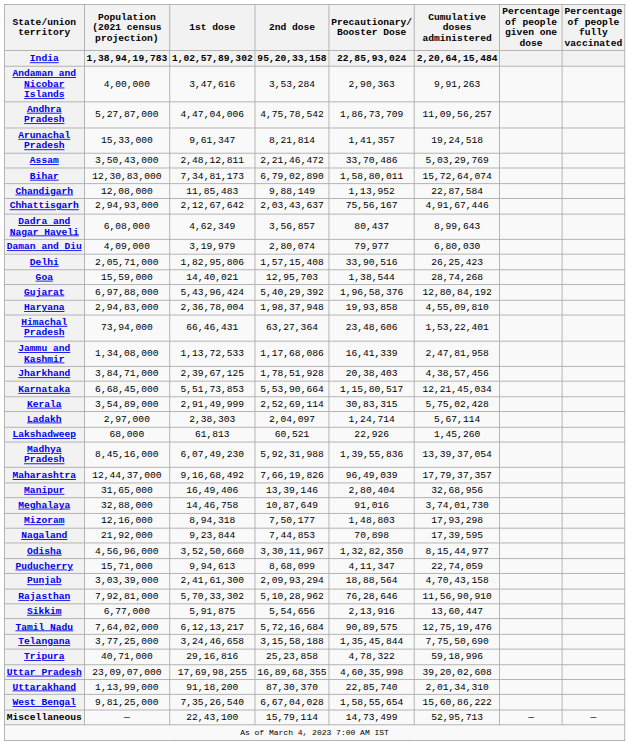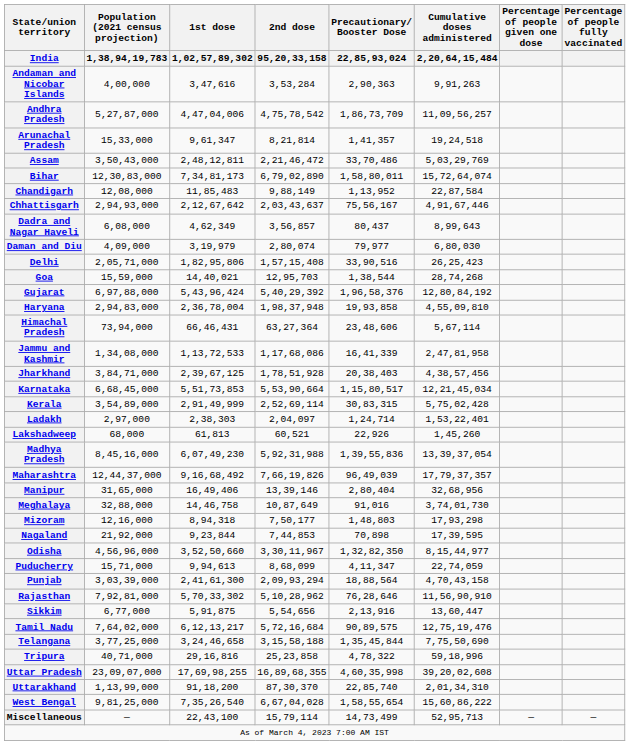 <table class="wikitable plainrowheaders sortable" style="text-align:center; font-size:85%; width:100px; margin:0px 0px 0em 0em;">
 <tr>
 <th scope="col" style="width:20em;" rowspan="1">State/union territory</th>
 <th scope="col" data-sort-type="number">Population (2021 census projection)</th>
 <th scope="col" data-sort-type="number">1st dose</th>
 <th scope="col" data-sort-type="number">2nd dose</th>
 <th scope="col" data-sort-type="number">Precautionary/ Booster Dose</th>
 <th scope="col" data-sort-type="number">Cumulative doses administered</th>
 <th data-sort-type="number">Percentage of people given one dose</th>
 <th data-sort-type="number">Percentage of people fully vaccinated</th>
 </tr>
 <tr class="sorttop">
 <th scope="row"><a href='#'>India</a></th>
 <th>1,38,94,19,783</th>
 <th>1,02,57,89,302</th>
 <th>95,20,33,158</th>
 <th>22,85,93,024</th>
 <th>2,20,64,15,484</th>
 <th></th>
 <th></th>
 </tr>
 <tr>
 <th scope="row"><a href='#'>Andaman and Nicobar Islands</a></th>
 <td>4,00,000</td>
 <td>3,47,616</td>
 <td>3,53,284</td>
 <td>2,90,363</td>
 <td>9,91,263</td>
 <td></td>
 <td></td>
 </tr>
 <tr>
 <th scope="row"><a href='#'>Andhra Pradesh</a></th>
 <td>5,27,87,000</td>
 <td>4,47,04,006</td>
 <td>4,75,78,542</td>
 <td>1,86,73,709</td>
 <td>11,09,56,257</td>
 <td></td>
 <td></td>
 </tr>
 <tr>
 <th scope="row"><a href='#'>Arunachal Pradesh</a></th>
 <td>15,33,000</td>
 <td>9,61,347</td>
 <td>8,21,814</td>
 <td>1,41,357</td>
 <td>19,24,518</td>
 <td></td>
 <td></td>
 </tr>
 <tr>
 <th scope="row"><a href='#'>Assam</a></th>
 <td>3,50,43,000</td>
 <td>2,48,12,811</td>
 <td>2,21,46,472</td>
 <td>33,70,486</td>
 <td>5,03,29,769</td>
 <td></td>
 <td></td>
 </tr>
 <tr>
 <th scope="row"><a href='#'>Bihar</a></th>
 <td>12,30,83,000</td>
 <td>7,34,81,173</td>
 <td>6,79,02,890</td>
 <td>1,58,80,011</td>
 <td>15,72,64,074</td>
 <td></td>
 <td></td>
 </tr>
 <tr>
 <th scope="row"><a href='#'>Chandigarh</a></th>
 <td>12,08,000</td>
 <td>11,85,483</td>
 <td>9,88,149</td>
 <td>1,13,952</td>
 <td>22,87,584</td>
 <td></td>
 <td></td>
 </tr>
 <tr>
 <th scope="row"><a href='#'>Chhattisgarh</a></th>
 <td>2,94,93,000</td>
 <td>2,12,67,642</td>
 <td>2,03,43,637</td>
 <td>75,56,167</td>
 <td>4,91,67,446</td>
 <td></td>
 <td></td>
 </tr>
 <tr>
 <th scope="row"><a href='#'>Dadra and Nagar Haveli</a></th>
 <td>6,08,000</td>
 <td>4,62,349</td>
 <td>3,56,857</td>
 <td>80,437</td>
 <td>8,99,643</td>
 <td></td>
 <td></td>
 </tr>
 <tr>
 <th scope="row"><a href='#'>Daman and Diu</a></th>
 <td>4,09,000</td>
 <td>3,19,979</td>
 <td>2,80,074</td>
 <td>79,977</td>
 <td>6,80,030</td>
 <td></td>
 <td></td>
 </tr>
 <tr>
 <th scope="row"><a href='#'>Delhi</a></th>
 <td>2,05,71,000</td>
 <td>1,82,95,806</td>
 <td>1,57,15,408</td>
 <td>33,90,516</td>
 <td>26,25,423</td>
 <td></td>
 <td></td>
 </tr>
 <tr>
 <th scope="row"><a href='#'>Goa</a></th>
 <td>15,59,000</td>
 <td>14,40,021</td>
 <td>12,95,703</td>
 <td>1,38,544</td>
 <td>28,74,268</td>
 <td></td>
 <td></td>
 </tr>
 <tr>
 <th scope="row"><a href='#'>Gujarat</a></th>
 <td>6,97,88,000</td>
 <td>5,43,96,424</td>
 <td>5,40,29,392</td>
 <td>1,96,58,376</td>
 <td>12,80,84,192</td>
 <td></td>
 <td></td>
 </tr>
 <tr>
 <th scope="row"><a href='#'>Haryana</a></th>
 <td>2,94,83,000</td>
 <td>2,36,78,004</td>
 <td>1,98,37,948</td>
 <td>19,93,858</td>
 <td>4,55,09,810</td>
 <td></td>
 <td></td>
 </tr>
 <tr>
 <th scope="row"><a href='#'>Himachal Pradesh</a></th>
 <td>73,94,000</td>
 <td>66,46,431</td>
 <td>63,27,364</td>
 <td>23,48,606</td>
-<td>1,53,22,401</td>
+<td>5,67,114</td>
 <td></td>
 <td></td>
 </tr>
 <tr>
 <th scope="row"><a href='#'>Jammu and Kashmir</a></th>
 <td>1,34,08,000</td>
 <td>1,13,72,533</td>
 <td>1,17,68,086</td>
 <td>16,41,339</td>
 <td>2,47,81,958</td>
 <td></td>
 <td></td>
 </tr>
 <tr>
 <th scope="row"><a href='#'>Jharkhand</a></th>
 <td>3,84,71,000</td>
 <td>2,39,67,125</td>
 <td>1,78,51,928</td>
 <td>20,38,403</td>
 <td>4,38,57,456</td>
 <td></td>
 <td></td>
 </tr>
 <tr>
 <th scope="row"><a href='#'>Karnataka</a></th>
 <td>6,68,45,000</td>
 <td>5,51,73,853</td>
 <td>5,53,90,664</td>
 <td>1,15,80,517</td>
 <td>12,21,45,034</td>
 <td></td>
 <td></td>
 </tr>
 <tr>
 <th scope="row"><a href='#'>Kerala</a></th>
 <td>3,54,89,000</td>
 <td>2,91,49,999</td>
 <td>2,52,69,114</td>
 <td>30,83,315</td>
 <td>5,75,02,428</td>
 <td></td>
 <td></td>
 </tr>
 <tr>
 <th scope="row"><a href='#'>Ladakh</a></th>
 <td>2,97,000</td>
 <td>2,38,303</td>
 <td>2,04,097</td>
 <td>1,24,714</td>
-<td>5,67,114</td>
+<td>1,53,22,401</td>
 <td></td>
 <td></td>
 </tr>
 <tr>
 <th scope="row"><a href='#'>Lakshadweep</a></th>
 <td>68,000</td>
 <td>61,813</td>
 <td>60,521</td>
 <td>22,926</td>
 <td>1,45,260</td>
 <td></td>
 <td></td>
 </tr>
 <tr>
 <th scope="row"><a href='#'>Madhya Pradesh</a></th>
 <td>8,45,16,000</td>
 <td>6,07,49,230</td>
 <td>5,92,31,988</td>
 <td>1,39,55,836</td>
 <td>13,39,37,054</td>
 <td></td>
 <td></td>
 </tr>
 <tr>
 <th scope="row"><a href='#'>Maharashtra</a></th>
 <td>12,44,37,000</td>
 <td>9,16,68,492</td>
 <td>7,66,19,826</td>
 <td>96,49,039</td>
 <td>17,79,37,357</td>
 <td></td>
 <td></td>
 </tr>
 <tr>
 <th scope="row"><a href='#'>Manipur</a></th>
 <td>31,65,000</td>
 <td>16,49,406</td>
 <td>13,39,146</td>
 <td>2,80,404</td>
 <td>32,68,956</td>
 <td></td>
 <td></td>
 </tr>
 <tr>
 <th scope="row"><a href='#'>Meghalaya</a></th>
 <td>32,88,000</td>
 <td>14,46,758</td>
 <td>10,87,649</td>
 <td>91,016</td>
 <td>3,74,01,730</td>
 <td></td>
 <td></td>
 </tr>
 <tr>
 <th scope="row"><a href='#'>Mizoram</a></th>
 <td>12,16,000</td>
 <td>8,94,318</td>
 <td>7,50,177</td>
 <td>1,48,803</td>
 <td>17,93,298</td>
 <td></td>
 <td></td>
 </tr>
 <tr>
 <th scope="row"><a href='#'>Nagaland</a></th>
 <td>21,92,000</td>
 <td>9,23,844</td>
 <td>7,44,853</td>
 <td>70,898</td>
 <td>17,39,595</td>
 <td></td>
 <td></td>
 </tr>
 <tr>
 <th scope="row"><a href='#'>Odisha</a></th>
 <td>4,56,96,000</td>
 <td>3,52,50,660</td>
 <td>3,30,11,967</td>
 <td>1,32,82,350</td>
 <td>8,15,44,977</td>
 <td></td>
 <td></td>
 </tr>
 <tr>
 <th scope="row"><a href='#'>Puducherry</a></th>
 <td>15,71,000</td>
 <td>9,94,613</td>
 <td>8,68,099</td>
 <td>4,11,347</td>
 <td>22,74,059</td>
 <td></td>
 <td></td>
 </tr>
 <tr>
 <th scope="row"><a href='#'>Punjab</a></th>
 <td>3,03,39,000</td>
 <td>2,41,61,300</td>
 <td>2,09,93,294</td>
 <td>18,88,564</td>
 <td>4,70,43,158</td>
 <td></td>
 <td></td>
 </tr>
 <tr>
 <th scope="row"><a href='#'>Rajasthan</a></th>
 <td>7,92,81,000</td>
 <td>5,70,33,302</td>
 <td>5,10,28,962</td>
 <td>76,28,646</td>
 <td>11,56,90,910</td>
 <td></td>
 <td></td>
 </tr>
 <tr>
 <th scope="row"><a href='#'>Sikkim</a></th>
 <td>6,77,000</td>
 <td>5,91,875</td>
 <td>5,54,656</td>
 <td>2,13,916</td>
 <td>13,60,447</td>
 <td></td>
 <td></td>
 </tr>
 <tr>
 <th scope="row"><a href='#'>Tamil Nadu</a></th>
 <td>7,64,02,000</td>
 <td>6,12,13,217</td>
 <td>5,72,16,684</td>
 <td>90,89,575</td>
 <td>12,75,19,476</td>
 <td></td>
 <td></td>
 </tr>
 <tr>
 <th scope="row"><a href='#'>Telangana</a></th>
 <td>3,77,25,000</td>
 <td>3,24,46,658</td>
 <td>3,15,58,188</td>
 <td>1,35,45,844</td>
 <td>7,75,50,690</td>
 <td></td>
 <td></td>
 </tr>
 <tr>
 <th scope="row"><a href='#'>Tripura</a></th>
 <td>40,71,000</td>
 <td>29,16,816</td>
 <td>25,23,858</td>
 <td>4,78,322</td>
 <td>59,18,996</td>
 <td></td>
 <td></td>
 </tr>
 <tr>
 <th scope="row"><a href='#'>Uttar Pradesh</a></th>
 <td>23,09,07,000</td>
 <td>17,69,98,255</td>
 <td>16,89,68,355</td>
 <td>4,60,35,998</td>
 <td>39,20,02,608</td>
 <td></td>
 <td></td>
 </tr>
 <tr>
 <th scope="row"><a href='#'>Uttarakhand</a></th>
 <td>1,13,99,000</td>
 <td>91,18,200</td>
 <td>87,30,370</td>
 <td>22,85,740</td>
 <td>2,01,34,310</td>
 <td></td>
 <td></td>
 </tr>
 <tr>
 <th scope="row"><a href='#'>West Bengal</a></th>
 <td>9,81,25,000</td>
 <td>7,35,26,540</td>
 <td>6,67,04,028</td>
 <td>1,58,55,654</td>
 <td>15,60,86,222</td>
 <td></td>
 <td></td>
 </tr>
 <tr>
 <th scope="row">Miscellaneous</th>
 <td>—</td>
 <td>22,43,100</td>
 <td>15,79,114</td>
 <td>14,73,499</td>
 <td>52,95,713</td>
 <td>—</td>
 <td>—</td>
 </tr>
 <tr class="sortbottom">
 <td colspan="8"><small>As of March 4, 2023  7:00 AM IST</small></td>
 </tr>
 </table>
